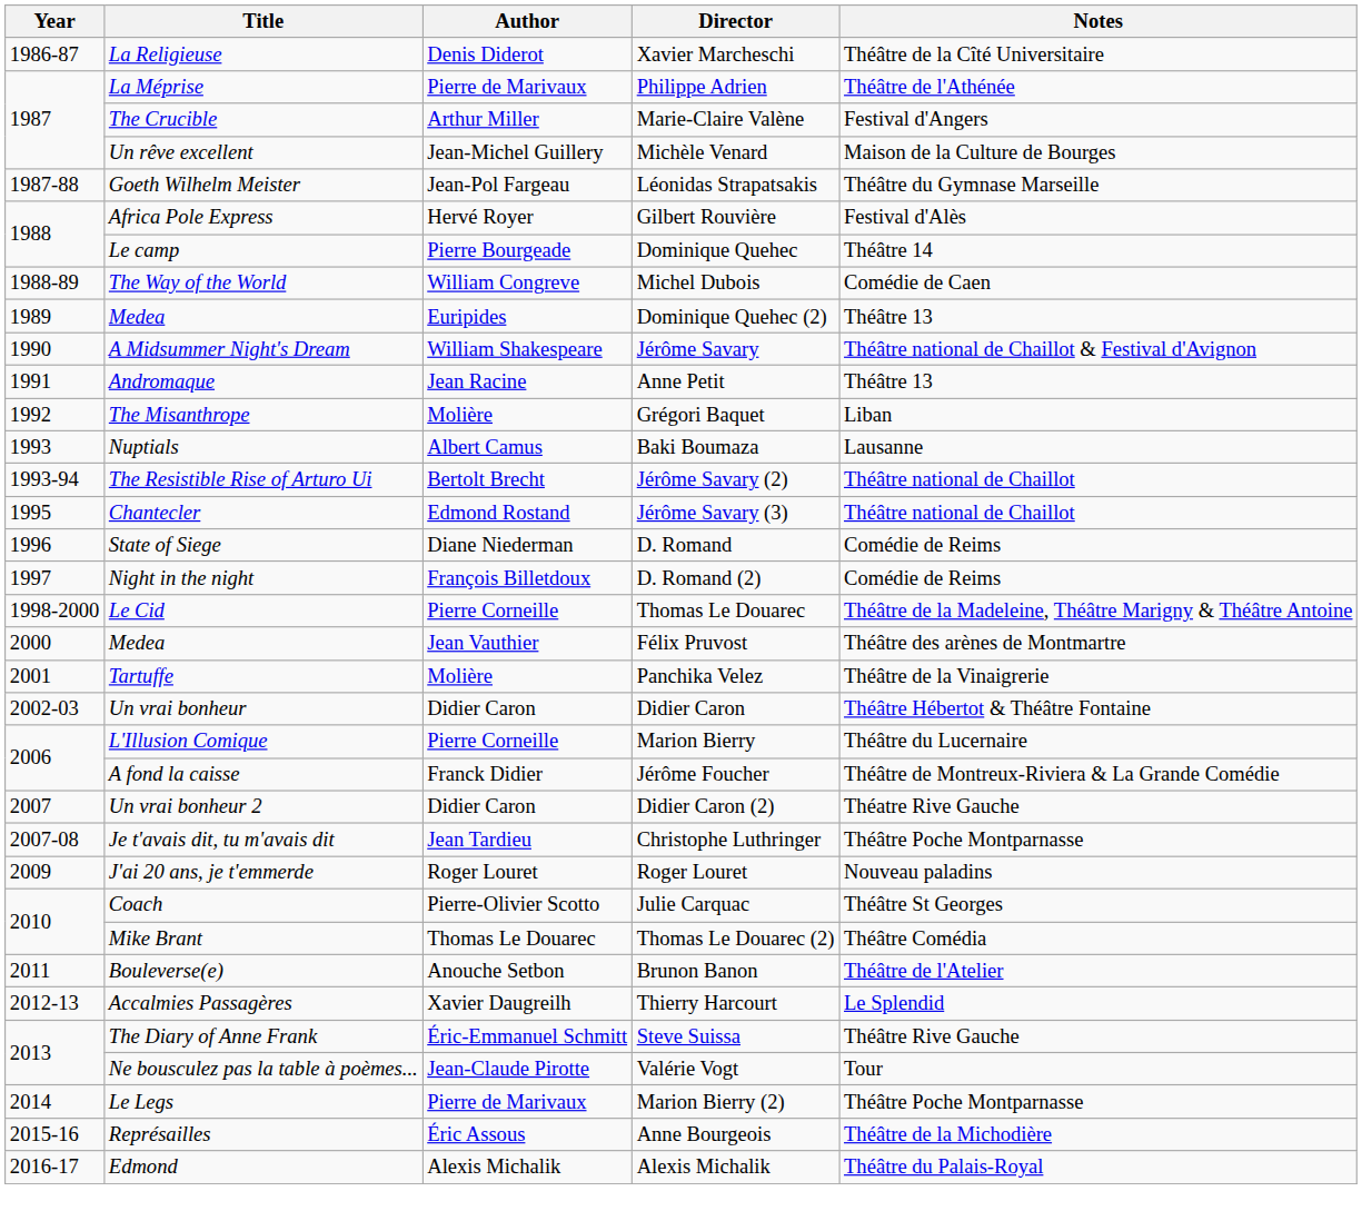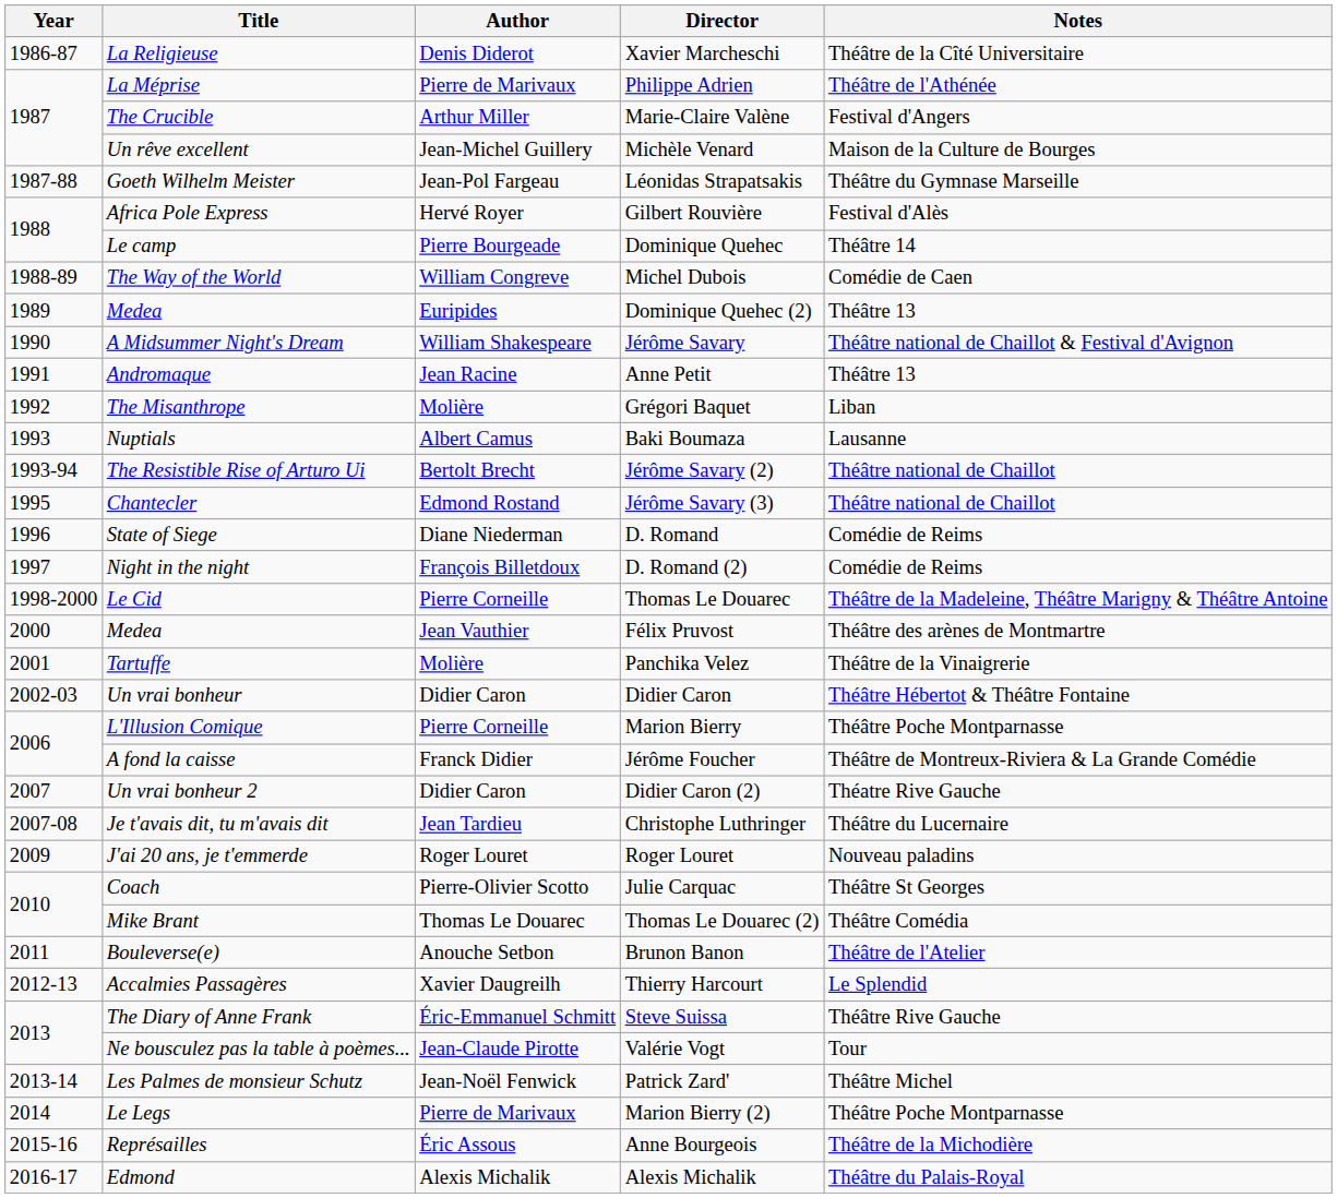 <table class="wikitable sortable">
 <tr>
 <th align="left">Year</th>
 <th align="left">Title</th>
 <th align="left">Author</th>
 <th align="left">Director</th>
 <th align="left">Notes</th>
 </tr>
 <tr>
 <td>1986-87</td>
 <td><em><a href='#'>La Religieuse</a></em></td>
 <td><a href='#'>Denis Diderot</a></td>
 <td>Xavier Marcheschi</td>
 <td>Théâtre de la Cîté Universitaire</td>
 </tr>
 <tr>
 <td rowspan=3>1987</td>
 <td><em><a href='#'>La Méprise</a></em></td>
 <td><a href='#'>Pierre de Marivaux</a></td>
 <td><a href='#'>Philippe Adrien</a></td>
 <td><a href='#'>Théâtre de l'Athénée</a></td>
 </tr>
 <tr>
 <td><em><a href='#'>The Crucible</a></em></td>
 <td><a href='#'>Arthur Miller</a></td>
 <td>Marie-Claire Valène</td>
 <td>Festival d'Angers</td>
 </tr>
 <tr>
 <td><em>Un rêve excellent</em></td>
 <td>Jean-Michel Guillery</td>
 <td>Michèle Venard</td>
 <td>Maison de la Culture de Bourges</td>
 </tr>
 <tr>
 <td>1987-88</td>
 <td><em>Goeth Wilhelm Meister</em></td>
 <td>Jean-Pol Fargeau</td>
 <td>Léonidas Strapatsakis</td>
 <td>Théâtre du Gymnase Marseille</td>
 </tr>
 <tr>
 <td rowspan=2>1988</td>
 <td><em>Africa Pole Express</em></td>
 <td>Hervé Royer</td>
 <td>Gilbert Rouvière</td>
 <td>Festival d'Alès</td>
 </tr>
 <tr>
 <td><em>Le camp</em></td>
 <td><a href='#'>Pierre Bourgeade</a></td>
 <td>Dominique Quehec</td>
 <td>Théâtre 14</td>
 </tr>
 <tr>
 <td>1988-89</td>
 <td><em><a href='#'>The Way of the World</a></em></td>
 <td><a href='#'>William Congreve</a></td>
 <td>Michel Dubois</td>
 <td>Comédie de Caen</td>
 </tr>
 <tr>
 <td>1989</td>
 <td><em><a href='#'>Medea</a></em></td>
 <td><a href='#'>Euripides</a></td>
 <td>Dominique Quehec (2)</td>
 <td>Théâtre 13</td>
 </tr>
 <tr>
 <td>1990</td>
 <td><em><a href='#'>A Midsummer Night's Dream</a></em></td>
 <td><a href='#'>William Shakespeare</a></td>
 <td><a href='#'>Jérôme Savary</a></td>
 <td><a href='#'>Théâtre national de Chaillot</a> & <a href='#'>Festival d'Avignon</a></td>
 </tr>
 <tr>
 <td>1991</td>
 <td><em><a href='#'>Andromaque</a></em></td>
 <td><a href='#'>Jean Racine</a></td>
 <td>Anne Petit</td>
 <td>Théâtre 13</td>
 </tr>
 <tr>
 <td>1992</td>
 <td><em><a href='#'>The Misanthrope</a></em></td>
 <td><a href='#'>Molière</a></td>
 <td>Grégori Baquet</td>
 <td>Liban</td>
 </tr>
 <tr>
 <td>1993</td>
 <td><em>Nuptials</em></td>
 <td><a href='#'>Albert Camus</a></td>
 <td>Baki Boumaza</td>
 <td>Lausanne</td>
 </tr>
 <tr>
 <td>1993-94</td>
 <td><em><a href='#'>The Resistible Rise of Arturo Ui</a></em></td>
 <td><a href='#'>Bertolt Brecht</a></td>
 <td><a href='#'>Jérôme Savary</a> (2)</td>
 <td><a href='#'>Théâtre national de Chaillot</a></td>
 </tr>
 <tr>
 <td>1995</td>
 <td><em><a href='#'>Chantecler</a></em></td>
 <td><a href='#'>Edmond Rostand</a></td>
 <td><a href='#'>Jérôme Savary</a> (3)</td>
 <td><a href='#'>Théâtre national de Chaillot</a></td>
 </tr>
 <tr>
 <td>1996</td>
 <td><em>State of Siege</em></td>
 <td>Diane Niederman</td>
 <td>D. Romand</td>
 <td>Comédie de Reims</td>
 </tr>
 <tr>
 <td>1997</td>
 <td><em>Night in the night</em></td>
 <td><a href='#'>François Billetdoux</a></td>
 <td>D. Romand (2)</td>
 <td>Comédie de Reims</td>
 </tr>
 <tr>
 <td>1998-2000</td>
 <td><em><a href='#'>Le Cid</a></em></td>
 <td><a href='#'>Pierre Corneille</a></td>
 <td>Thomas Le Douarec</td>
 <td><a href='#'>Théâtre de la Madeleine</a>, <a href='#'>Théâtre Marigny</a> & <a href='#'>Théâtre Antoine</a></td>
 </tr>
 <tr>
 <td>2000</td>
 <td><em>Medea</em></td>
 <td><a href='#'>Jean Vauthier</a></td>
 <td>Félix Pruvost</td>
 <td>Théâtre des arènes de Montmartre</td>
 </tr>
 <tr>
 <td>2001</td>
 <td><em><a href='#'>Tartuffe</a></em></td>
 <td><a href='#'>Molière</a></td>
 <td>Panchika Velez</td>
 <td>Théâtre de la Vinaigrerie</td>
 </tr>
 <tr>
 <td>2002-03</td>
 <td><em>Un vrai bonheur</em></td>
 <td>Didier Caron</td>
 <td>Didier Caron</td>
 <td><a href='#'>Théâtre Hébertot</a> & Théâtre Fontaine</td>
 </tr>
 <tr>
 <td rowspan=2>2006</td>
 <td><em><a href='#'>L'Illusion Comique</a></em></td>
 <td><a href='#'>Pierre Corneille</a></td>
 <td>Marion Bierry</td>
-<td>Théâtre du Lucernaire</td>
+<td>Théâtre Poche Montparnasse</td>
 </tr>
 <tr>
 <td><em>A fond la caisse</em></td>
 <td>Franck Didier</td>
 <td>Jérôme Foucher</td>
 <td>Théâtre de Montreux-Riviera & La Grande Comédie</td>
 </tr>
 <tr>
 <td>2007</td>
 <td><em>Un vrai bonheur 2</em></td>
 <td>Didier Caron</td>
 <td>Didier Caron (2)</td>
 <td>Théatre Rive Gauche</td>
 </tr>
 <tr>
 <td>2007-08</td>
 <td><em>Je t'avais dit, tu m'avais dit</em></td>
 <td><a href='#'>Jean Tardieu</a></td>
 <td>Christophe Luthringer</td>
-<td>Théâtre Poche Montparnasse</td>
+<td>Théâtre du Lucernaire</td>
 </tr>
 <tr>
 <td>2009</td>
 <td><em>J'ai 20 ans, je t'emmerde</em></td>
 <td>Roger Louret</td>
 <td>Roger Louret</td>
 <td>Nouveau paladins</td>
 </tr>
 <tr>
 <td rowspan=2>2010</td>
 <td><em>Coach</em></td>
 <td>Pierre-Olivier Scotto</td>
 <td>Julie Carquac</td>
 <td>Théâtre St Georges</td>
 </tr>
 <tr>
 <td><em>Mike Brant</em></td>
 <td>Thomas Le Douarec</td>
 <td>Thomas Le Douarec (2)</td>
 <td>Théâtre Comédia</td>
 </tr>
 <tr>
 <td>2011</td>
 <td><em>Bouleverse(e)</em></td>
 <td>Anouche Setbon</td>
 <td>Brunon Banon</td>
 <td><a href='#'>Théâtre de l'Atelier</a></td>
 </tr>
 <tr>
 <td>2012-13</td>
 <td><em>Accalmies Passagères</em></td>
 <td>Xavier Daugreilh</td>
 <td>Thierry Harcourt</td>
 <td><a href='#'>Le Splendid</a></td>
 </tr>
 <tr>
 <td rowspan=2>2013</td>
 <td><em>The Diary of Anne Frank</em></td>
 <td><a href='#'>Éric-Emmanuel Schmitt</a></td>
 <td><a href='#'>Steve Suissa</a></td>
 <td>Théâtre Rive Gauche</td>
 </tr>
 <tr>
 <td><em>Ne bousculez pas la table à poèmes...</em></td>
 <td><a href='#'>Jean-Claude Pirotte</a></td>
 <td>Valérie Vogt</td>
 <td>Tour</td>
 </tr>
 <tr>
+<td>2013-14</td>
+<td><em>Les Palmes de monsieur Schutz</em></td>
+<td>Jean-Noël Fenwick</td>
+<td>Patrick Zard'</td>
+<td>Théâtre Michel</td>
+</tr>
+<tr>
 <td>2014</td>
 <td><em>Le Legs</em></td>
 <td><a href='#'>Pierre de Marivaux</a></td>
 <td>Marion Bierry (2)</td>
 <td>Théâtre Poche Montparnasse</td>
 </tr>
 <tr>
 <td>2015-16</td>
 <td><em>Représailles</em></td>
 <td><a href='#'>Éric Assous</a></td>
 <td>Anne Bourgeois</td>
 <td><a href='#'>Théâtre de la Michodière</a></td>
 </tr>
 <tr>
 <td>2016-17</td>
 <td><em>Edmond</em></td>
 <td>Alexis Michalik</td>
 <td>Alexis Michalik</td>
 <td><a href='#'>Théâtre du Palais-Royal</a></td>
 </tr>
 <tr>
 </tr>
 </table>
